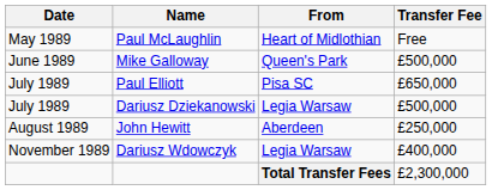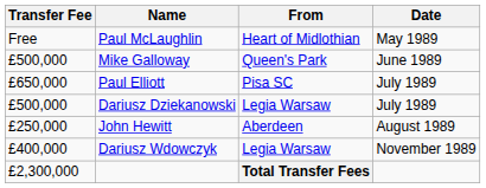 <table class="wikitable">
 <tr>
-<th>Date</th>
+<th>Transfer Fee</th>
 <th>Name</th>
 <th>From</th>
-<th>Transfer Fee</th>
+<th>Date</th>
 </tr>
 <tr>
-<td>May 1989</td>
+<td>Free</td>
 <td> <a href='#'>Paul McLaughlin</a></td>
 <td> <a href='#'>Heart of Midlothian</a></td>
-<td>Free</td>
+<td>May 1989</td>
 </tr>
 <tr>
-<td>June 1989</td>
+<td>£500,000</td>
 <td> <a href='#'>Mike Galloway</a></td>
 <td> <a href='#'>Queen's Park</a></td>
-<td>£500,000</td>
+<td>June 1989</td>
 </tr>
 <tr>
-<td>July 1989</td>
+<td>£650,000</td>
 <td> <a href='#'>Paul Elliott</a></td>
 <td> <a href='#'>Pisa SC</a></td>
-<td>£650,000</td>
+<td>July 1989</td>
 </tr>
 <tr>
-<td>July 1989</td>
+<td>£500,000</td>
 <td> <a href='#'>Dariusz Dziekanowski</a></td>
 <td> <a href='#'>Legia Warsaw</a></td>
-<td>£500,000</td>
+<td>July 1989</td>
 </tr>
 <tr>
-<td>August 1989</td>
+<td>£250,000</td>
 <td> <a href='#'>John Hewitt</a></td>
 <td> <a href='#'>Aberdeen</a></td>
-<td>£250,000</td>
+<td>August 1989</td>
 </tr>
 <tr>
-<td>November 1989</td>
+<td>£400,000</td>
 <td> <a href='#'>Dariusz Wdowczyk</a></td>
 <td> <a href='#'>Legia Warsaw</a></td>
-<td>£400,000</td>
+<td>November 1989</td>
 </tr>
 <tr>
-<td></td>
+<td>£2,300,000</td>
 <td></td>
 <th>Total Transfer Fees</th>
-<td>£2,300,000</td>
+<td></td>
 </tr>
 </table>
